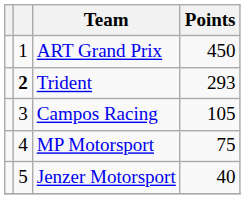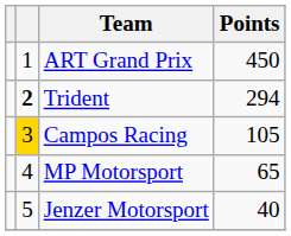 <table class="wikitable" style="font-size: 85%;">
 <tr>
 <th></th>
 <th></th>
 <th>Team</th>
 <th>Points</th>
 </tr>
 <tr>
 <td align="left"></td>
 <td align="center">1</td>
 <td> <a href='#'>ART Grand Prix</a></td>
 <td align="right">450</td>
 </tr>
 <tr>
 <td align="left"></td>
 <td align="center"><strong>2</strong></td>
 <td> <a href='#'>Trident</a></td>
-<td align="right">293</td>
+<td align="right">294</td>
 </tr>
 <tr>
 <td align="left"></td>
-<td align="center">3</td>
+<td align="center" style="background: gold;">3</td>
 <td> <a href='#'>Campos Racing</a></td>
 <td align="right">105</td>
 </tr>
 <tr>
 <td align="left"></td>
 <td align="center">4</td>
 <td> <a href='#'>MP Motorsport</a></td>
-<td align="right">75</td>
+<td align="right">65</td>
 </tr>
 <tr>
 <td align="left"></td>
 <td align="center">5</td>
 <td> <a href='#'>Jenzer Motorsport</a></td>
 <td align="right">40</td>
 </tr>
 <tr>
 </tr>
 </table>
